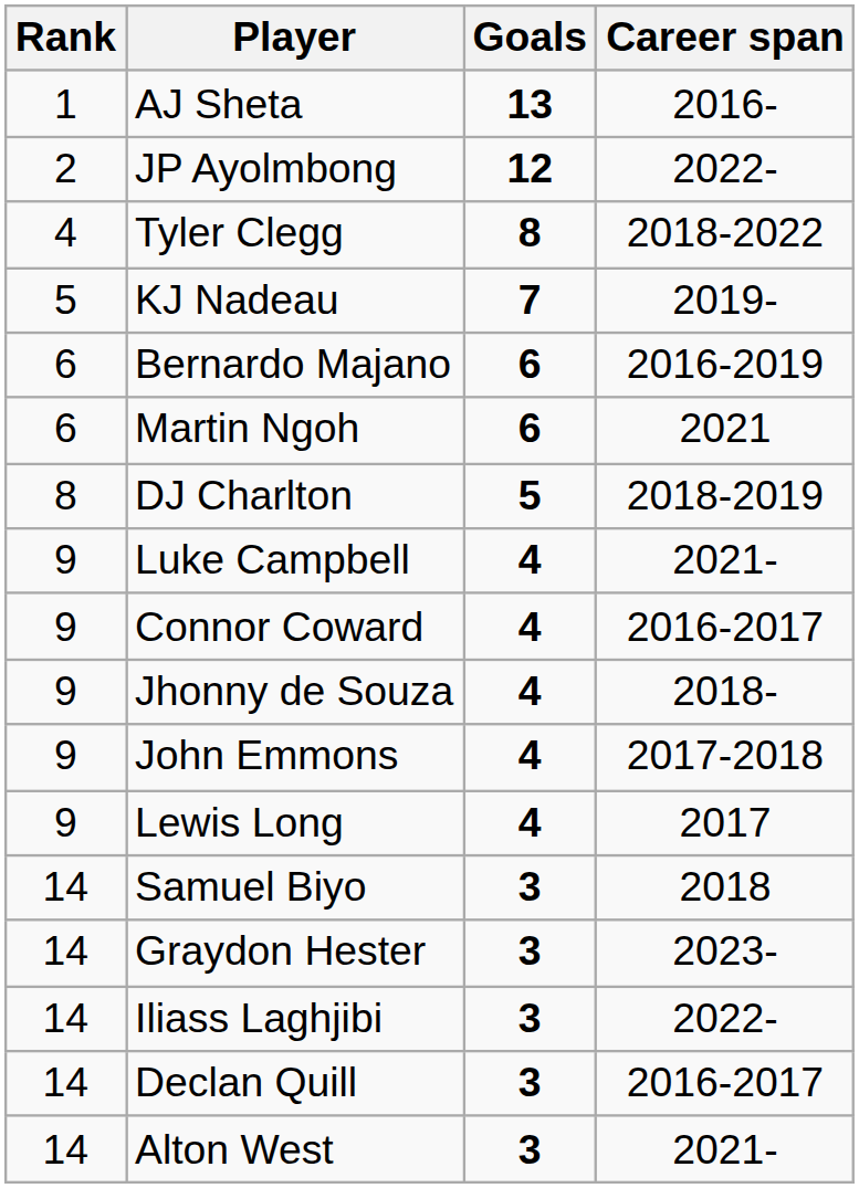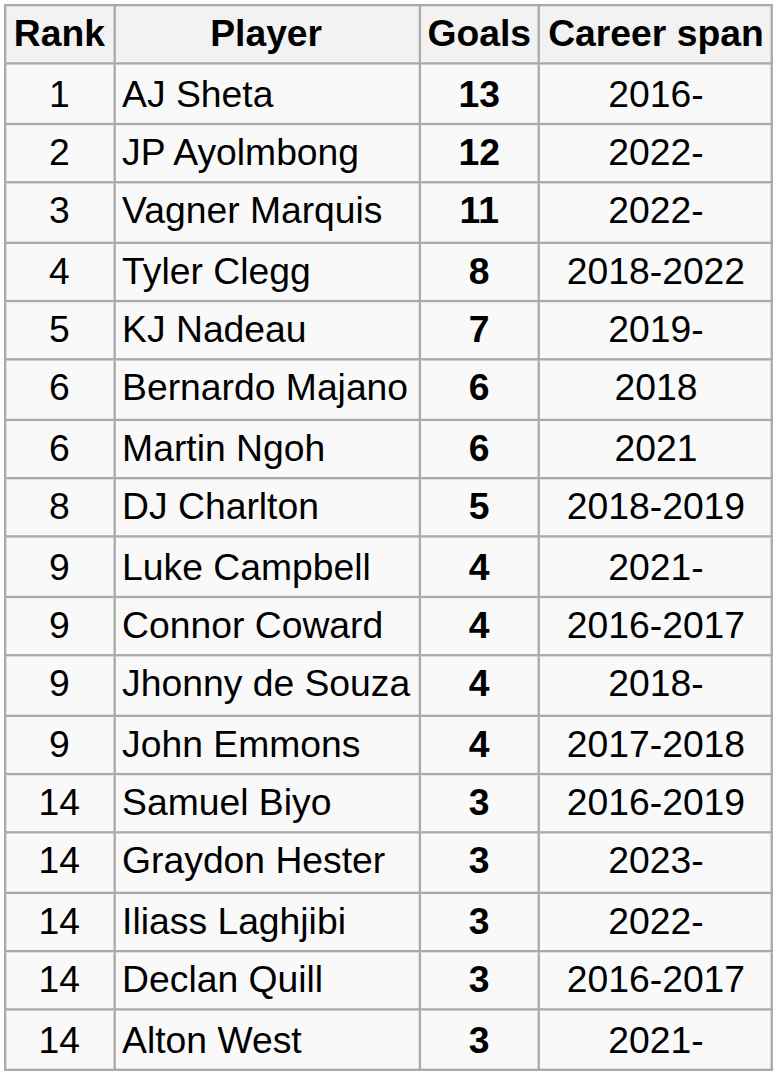 <table class="wikitable sortable" style="text-align:center">
 <tr>
 <th>Rank</th>
 <th>Player</th>
 <th>Goals</th>
 <th>Career span</th>
 </tr>
 <tr>
 <td>1</td>
 <td align="left">AJ Sheta</td>
 <td><strong>13</strong></td>
 <td>2016-</td>
 </tr>
 <tr>
 <td>2</td>
 <td align="left">JP Ayolmbong</td>
 <td><strong>12</strong></td>
 <td>2022-</td>
 </tr>
 <tr>
+<td>3</td>
+<td align="left">Vagner Marquis</td>
+<td><strong>11</strong></td>
+<td>2022-</td>
+</tr>
+<tr>
 <td>4</td>
 <td align="left">Tyler Clegg</td>
 <td><strong>8</strong></td>
 <td>2018-2022</td>
 </tr>
 <tr>
 <td>5</td>
 <td align="left">KJ Nadeau</td>
 <td><strong>7</strong></td>
 <td>2019-</td>
 </tr>
 <tr>
 <td>6</td>
 <td align="left">Bernardo Majano</td>
 <td><strong>6</strong></td>
-<td>2016-2019</td>
+<td>2018</td>
 </tr>
 <tr>
 <td>6</td>
 <td align="left">Martin Ngoh</td>
 <td><strong>6</strong></td>
 <td>2021</td>
 </tr>
 <tr>
 <td>8</td>
 <td align="left">DJ Charlton</td>
 <td><strong>5</strong></td>
 <td>2018-2019</td>
 </tr>
 <tr>
 <td>9</td>
 <td align="left">Luke Campbell</td>
 <td><strong>4</strong></td>
 <td>2021-</td>
 </tr>
 <tr>
 <td>9</td>
 <td align="left">Connor Coward</td>
 <td><strong>4</strong></td>
 <td>2016-2017</td>
 </tr>
 <tr>
 <td>9</td>
 <td align="left">Jhonny de Souza</td>
 <td><strong>4</strong></td>
 <td>2018-</td>
 </tr>
 <tr>
 <td>9</td>
 <td align="left">John Emmons</td>
 <td><strong>4</strong></td>
 <td>2017-2018</td>
 </tr>
 <tr>
-<td>9</td>
-<td align="left">Lewis Long</td>
-<td><strong>4</strong></td>
-<td>2017</td>
-</tr>
-<tr>
 <td>14</td>
 <td align="left">Samuel Biyo</td>
 <td><strong>3</strong></td>
-<td>2018</td>
+<td>2016-2019</td>
 </tr>
 <tr>
 <td>14</td>
 <td align="left">Graydon Hester</td>
 <td><strong>3</strong></td>
 <td>2023-</td>
 </tr>
 <tr>
 <td>14</td>
 <td align="left">Iliass Laghjibi</td>
 <td><strong>3</strong></td>
 <td>2022-</td>
 </tr>
 <tr>
 <td>14</td>
 <td align="left">Declan Quill</td>
 <td><strong>3</strong></td>
 <td>2016-2017</td>
 </tr>
 <tr>
 <td>14</td>
 <td align="left">Alton West</td>
 <td><strong>3</strong></td>
 <td>2021-</td>
 </tr>
 <tr>
 </tr>
 </table>
